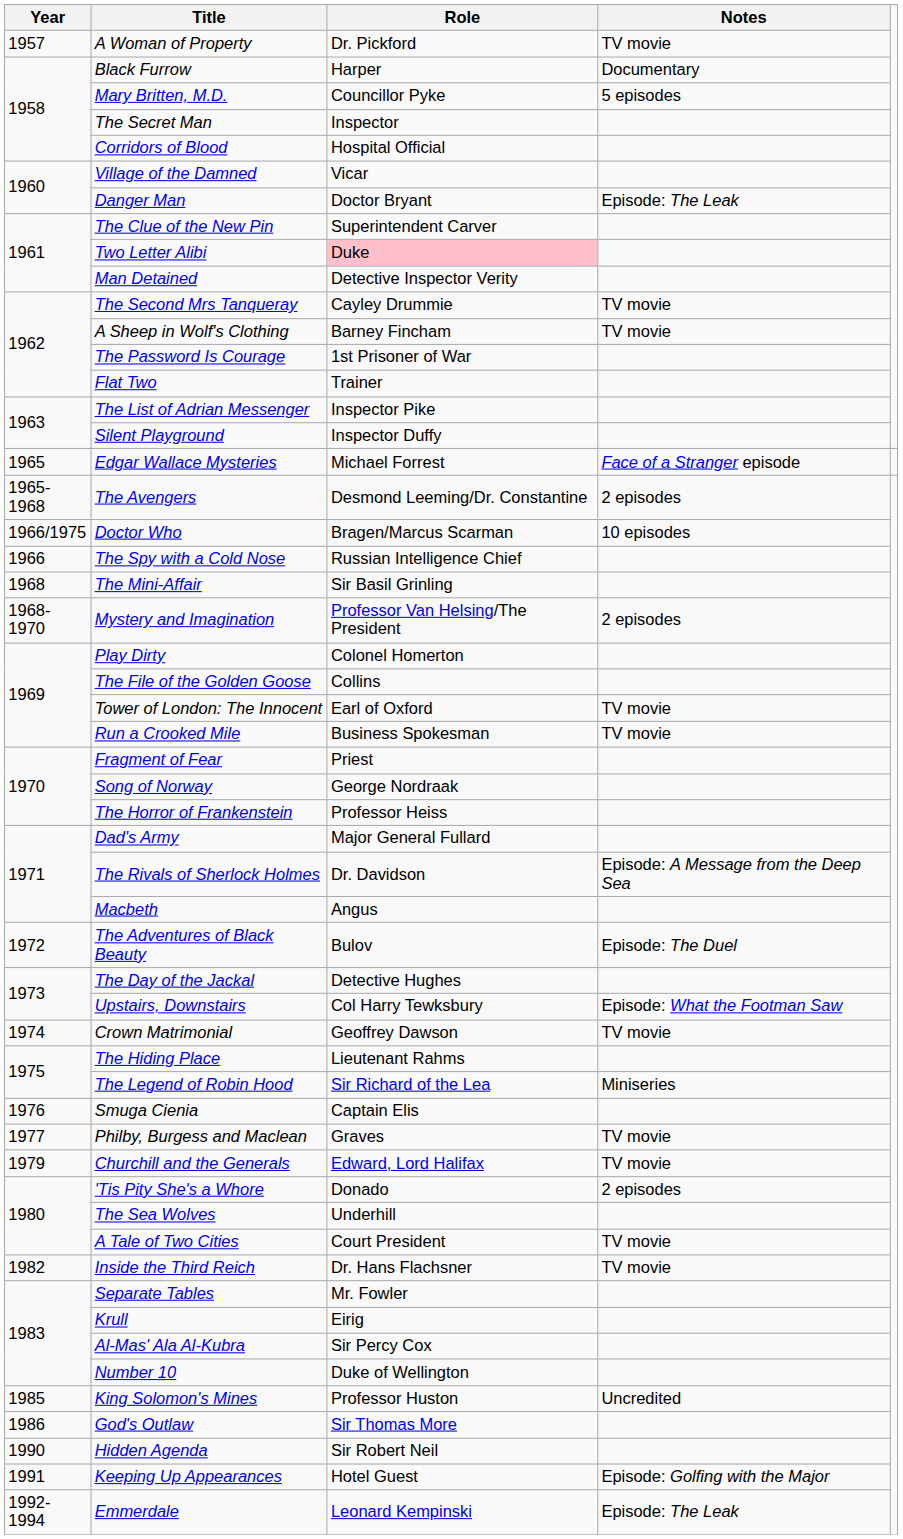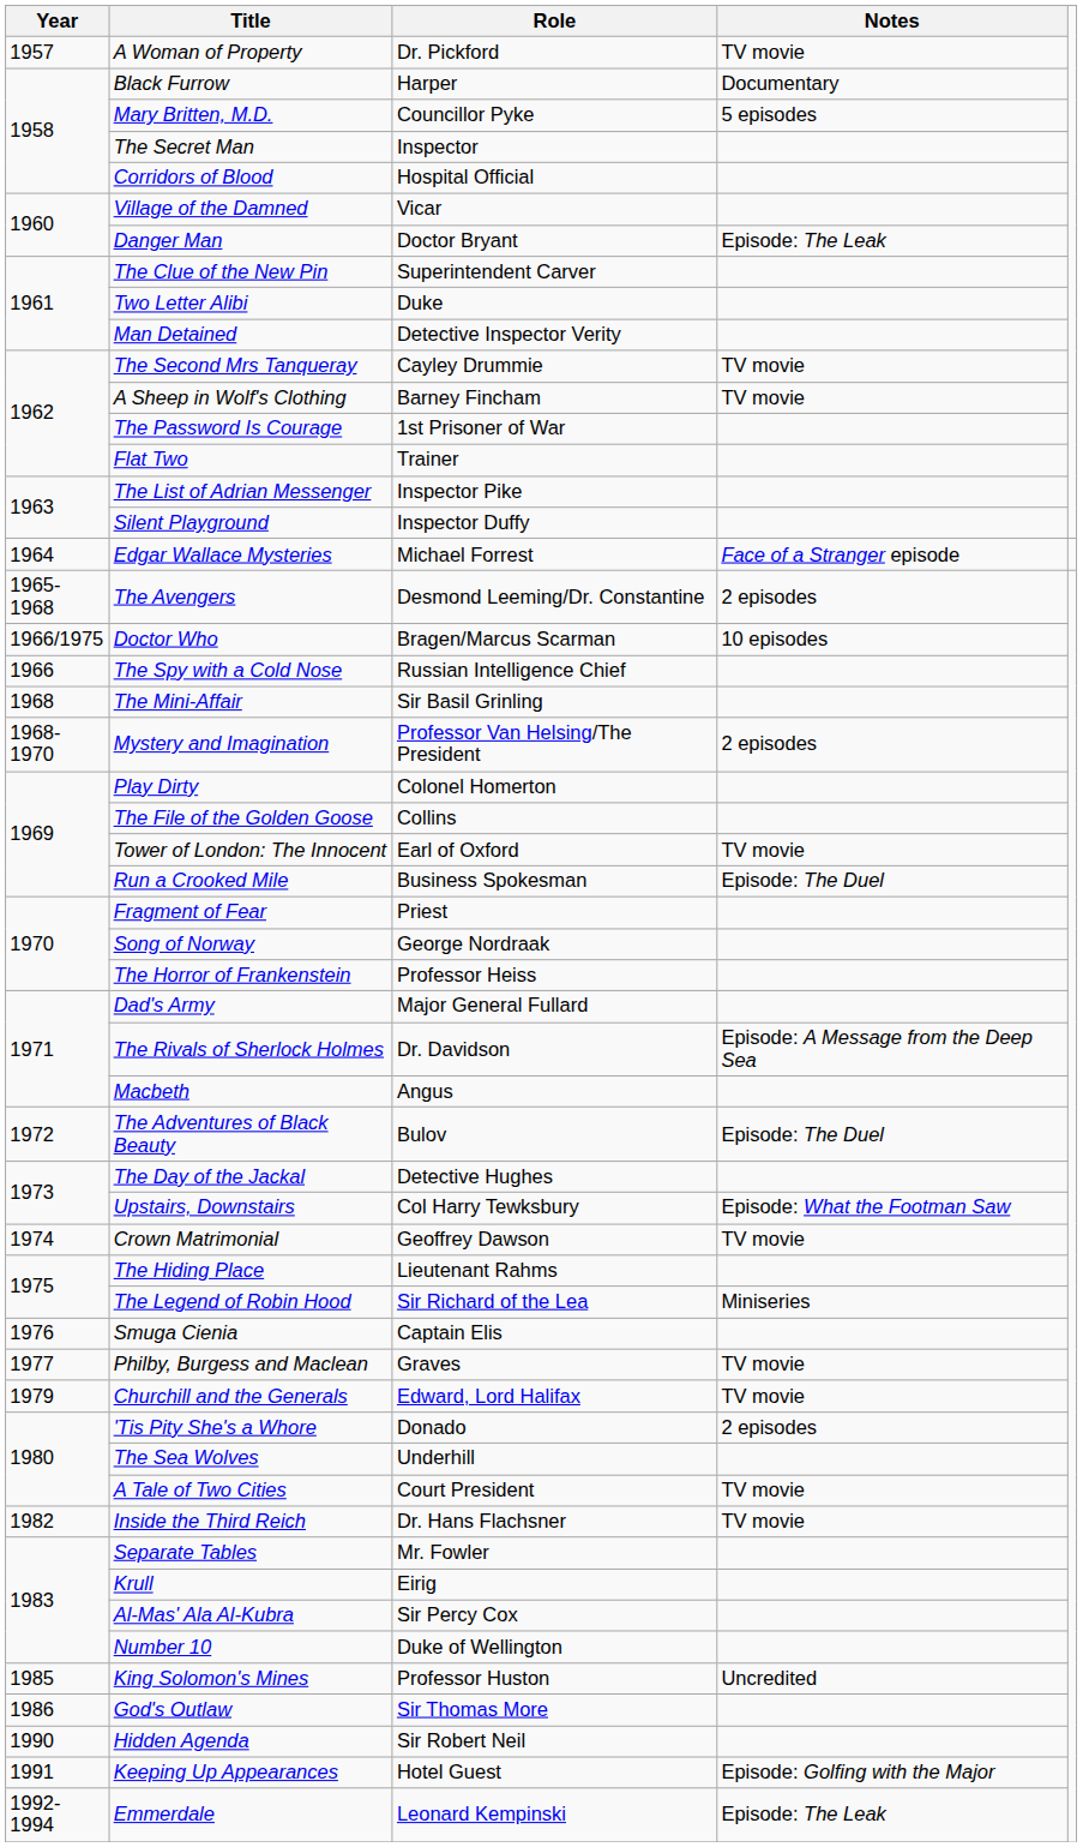 <table class="wikitable">
 <tr>
 <th>Year</th>
 <th>Title</th>
 <th>Role</th>
 <th>Notes</th>
 </tr>
 <tr>
 <td>1957</td>
 <td><em>A Woman of Property</em></td>
 <td>Dr. Pickford</td>
 <td>TV movie</td>
 </tr>
 <tr>
 <td rowspan="4">1958</td>
 <td><em>Black Furrow</em></td>
 <td>Harper</td>
 <td>Documentary</td>
 </tr>
 <tr>
 <td><em><a href='#'>Mary Britten, M.D.</a></em></td>
 <td>Councillor Pyke</td>
 <td>5 episodes</td>
 </tr>
 <tr>
 <td><em>The Secret Man</em></td>
 <td>Inspector</td>
 <td></td>
 </tr>
 <tr>
 <td><em><a href='#'>Corridors of Blood</a></em></td>
 <td>Hospital Official</td>
 <td></td>
 </tr>
 <tr>
 <td rowspan="2">1960</td>
 <td><em><a href='#'>Village of the Damned</a></em></td>
 <td>Vicar</td>
 <td></td>
 </tr>
 <tr>
 <td><em><a href='#'>Danger Man</a></em></td>
 <td>Doctor Bryant</td>
 <td>Episode: <em>The Leak</em></td>
 </tr>
 <tr>
 <td rowspan="3">1961</td>
 <td><em><a href='#'>The Clue of the New Pin</a></em></td>
 <td>Superintendent Carver</td>
 <td></td>
 </tr>
 <tr>
 <td><em><a href='#'>Two Letter Alibi</a></em></td>
-<td style="background: pink;">Duke</td>
+<td>Duke</td>
 <td></td>
 </tr>
 <tr>
 <td><em><a href='#'>Man Detained</a></em></td>
 <td>Detective Inspector Verity</td>
 <td></td>
 </tr>
 <tr>
 <td rowspan="4">1962</td>
 <td><em><a href='#'>The Second Mrs Tanqueray</a></em></td>
 <td>Cayley Drummie</td>
 <td>TV movie</td>
 </tr>
 <tr>
 <td><em>A Sheep in Wolf's Clothing</em></td>
 <td>Barney Fincham</td>
 <td>TV movie</td>
 </tr>
 <tr>
 <td><em><a href='#'>The Password Is Courage</a></em></td>
 <td>1st Prisoner of War</td>
 <td></td>
 </tr>
 <tr>
 <td><em><a href='#'>Flat Two</a></em></td>
 <td>Trainer</td>
 <td></td>
 </tr>
 <tr>
 <td rowspan="2">1963</td>
 <td><em><a href='#'>The List of Adrian Messenger</a></em></td>
 <td>Inspector Pike</td>
 <td></td>
 </tr>
 <tr>
 <td><em><a href='#'>Silent Playground</a></em></td>
 <td>Inspector Duffy</td>
 <td></td>
 </tr>
 <tr>
-<td>1965</td>
+<td>1964</td>
 <td><em><a href='#'>Edgar Wallace Mysteries</a></em></td>
 <td>Michael Forrest</td>
 <td><em><a href='#'>Face of a Stranger</a></em> episode</td>
 <td></td>
 </tr>
 <tr>
 <td>1965-1968</td>
 <td><em><a href='#'>The Avengers</a></em></td>
 <td>Desmond Leeming/Dr. Constantine</td>
 <td>2 episodes</td>
 </tr>
 <tr>
 <td>1966/1975</td>
 <td><em><a href='#'>Doctor Who</a></em></td>
 <td>Bragen/Marcus Scarman</td>
 <td>10 episodes</td>
 </tr>
 <tr>
 <td>1966</td>
 <td><em><a href='#'>The Spy with a Cold Nose</a></em></td>
 <td>Russian Intelligence Chief</td>
 <td></td>
 </tr>
 <tr>
 <td>1968</td>
 <td><em><a href='#'>The Mini-Affair</a></em></td>
 <td>Sir Basil Grinling</td>
 <td></td>
 </tr>
 <tr>
 <td>1968-1970</td>
 <td><em><a href='#'>Mystery and Imagination</a></em></td>
 <td><a href='#'>Professor Van Helsing</a>/The President</td>
 <td>2 episodes</td>
 </tr>
 <tr>
 <td rowspan="4">1969</td>
 <td><em><a href='#'>Play Dirty</a></em></td>
 <td>Colonel Homerton</td>
 <td></td>
 </tr>
 <tr>
 <td><em><a href='#'>The File of the Golden Goose</a></em></td>
 <td>Collins</td>
 <td></td>
 </tr>
 <tr>
 <td><em>Tower of London: The Innocent</em></td>
 <td>Earl of Oxford</td>
 <td>TV movie</td>
 </tr>
 <tr>
 <td><em><a href='#'>Run a Crooked Mile</a></em></td>
 <td>Business Spokesman</td>
-<td>TV movie</td>
+<td>Episode: <em>The Duel</em></td>
 </tr>
 <tr>
 <td rowspan="3">1970</td>
 <td><em><a href='#'>Fragment of Fear</a></em></td>
 <td>Priest</td>
 <td></td>
 </tr>
 <tr>
 <td><em><a href='#'>Song of Norway</a></em></td>
 <td>George Nordraak</td>
 <td></td>
 </tr>
 <tr>
 <td><em><a href='#'>The Horror of Frankenstein</a></em></td>
 <td>Professor Heiss</td>
 <td></td>
 </tr>
 <tr>
 <td rowspan="3">1971</td>
 <td><em><a href='#'>Dad's Army</a></em></td>
 <td>Major General Fullard</td>
 <td></td>
 </tr>
 <tr>
 <td><em><a href='#'>The Rivals of Sherlock Holmes</a></em></td>
 <td>Dr. Davidson</td>
 <td>Episode: <em>A Message from the Deep Sea</em></td>
 </tr>
 <tr>
 <td><em><a href='#'>Macbeth</a></em></td>
 <td>Angus</td>
 <td></td>
 </tr>
 <tr>
 <td>1972</td>
 <td><em><a href='#'>The Adventures of Black Beauty</a></em></td>
 <td>Bulov</td>
 <td>Episode: <em>The Duel</em></td>
 </tr>
 <tr>
 <td rowspan="2">1973</td>
 <td><em><a href='#'>The Day of the Jackal</a></em></td>
 <td>Detective Hughes</td>
 <td></td>
 </tr>
 <tr>
 <td><em><a href='#'>Upstairs, Downstairs</a></em></td>
 <td>Col Harry Tewksbury</td>
 <td>Episode: <em><a href='#'>What the Footman Saw</a></em></td>
 </tr>
 <tr>
 <td>1974</td>
 <td><em>Crown Matrimonial</em></td>
 <td>Geoffrey Dawson</td>
 <td>TV movie</td>
 </tr>
 <tr>
 <td rowspan="2">1975</td>
 <td><em><a href='#'>The Hiding Place</a></em></td>
 <td>Lieutenant Rahms</td>
 <td></td>
 </tr>
 <tr>
 <td><em><a href='#'>The Legend of Robin Hood</a></em></td>
 <td><a href='#'>Sir Richard of the Lea</a></td>
 <td>Miniseries</td>
 </tr>
 <tr>
 <td>1976</td>
 <td><em>Smuga Cienia</em></td>
 <td>Captain Elis</td>
 <td></td>
 </tr>
 <tr>
 <td>1977</td>
 <td><em>Philby, Burgess and Maclean</em></td>
 <td>Graves</td>
 <td>TV movie</td>
 </tr>
 <tr>
 <td>1979</td>
 <td><em><a href='#'>Churchill and the Generals</a></em></td>
 <td><a href='#'>Edward, Lord Halifax</a></td>
 <td>TV movie</td>
 </tr>
 <tr>
 <td rowspan="3">1980</td>
 <td><em><a href='#'>'Tis Pity She's a Whore</a></em></td>
 <td>Donado</td>
 <td>2 episodes</td>
 </tr>
 <tr>
 <td><em><a href='#'>The Sea Wolves</a></em></td>
 <td>Underhill</td>
 <td></td>
 </tr>
 <tr>
 <td><em><a href='#'>A Tale of Two Cities</a></em></td>
 <td>Court President</td>
 <td>TV movie</td>
 </tr>
 <tr>
 <td>1982</td>
 <td><em><a href='#'>Inside the Third Reich</a></em></td>
 <td>Dr. Hans Flachsner</td>
 <td>TV movie</td>
 </tr>
 <tr>
 <td rowspan="4">1983</td>
 <td><em><a href='#'>Separate Tables</a></em></td>
 <td>Mr. Fowler</td>
 <td></td>
 </tr>
 <tr>
 <td><em><a href='#'>Krull</a></em></td>
 <td>Eirig</td>
 <td></td>
 </tr>
 <tr>
 <td><em><a href='#'>Al-Mas' Ala Al-Kubra</a></em></td>
 <td>Sir Percy Cox</td>
 <td></td>
 </tr>
 <tr>
 <td><em><a href='#'>Number 10</a></em></td>
 <td>Duke of Wellington</td>
 <td></td>
 </tr>
 <tr>
 <td>1985</td>
 <td><em><a href='#'>King Solomon's Mines</a></em></td>
 <td>Professor Huston</td>
 <td>Uncredited</td>
 </tr>
 <tr>
 <td>1986</td>
 <td><em><a href='#'>God's Outlaw</a></em></td>
 <td><a href='#'>Sir Thomas More</a></td>
 <td></td>
 </tr>
 <tr>
 <td>1990</td>
 <td><em><a href='#'>Hidden Agenda</a></em></td>
 <td>Sir Robert Neil</td>
 <td></td>
 </tr>
 <tr>
 <td>1991</td>
 <td><em><a href='#'>Keeping Up Appearances</a></em></td>
 <td>Hotel Guest</td>
 <td>Episode: <em>Golfing with the Major</em></td>
 </tr>
 <tr>
 <td>1992-1994</td>
 <td><em><a href='#'>Emmerdale</a></em></td>
 <td><a href='#'>Leonard Kempinski</a></td>
 <td>Episode: <em>The Leak</em></td>
 </tr>
 <tr>
 </tr>
 </table>
